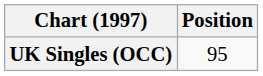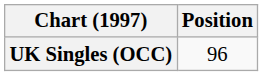 <table class="wikitable plainrowheaders" style="text-align:center">
 <tr>
 <th>Chart (1997)</th>
 <th>Position</th>
 </tr>
 <tr>
 <th scope="row">UK Singles (OCC)</th>
-<td>95</td>
+<td>96</td>
 </tr>
 </table>
